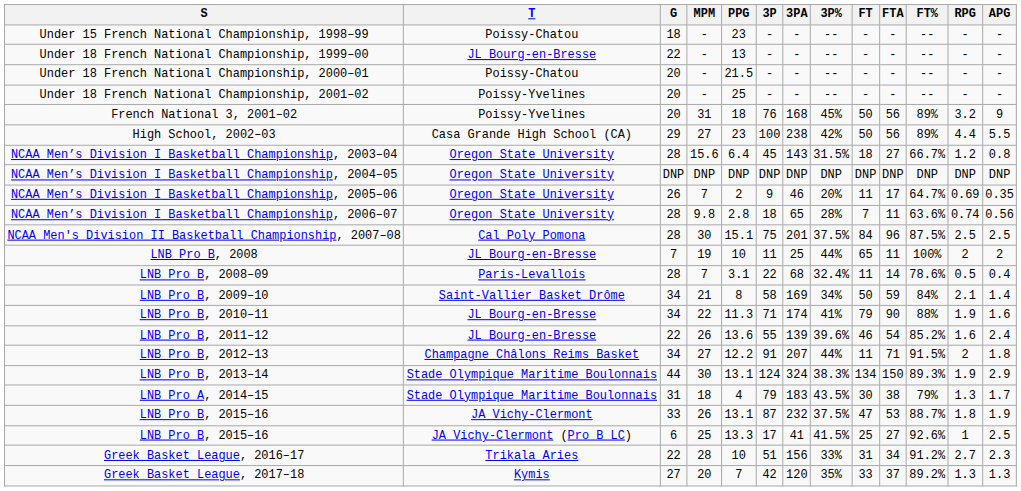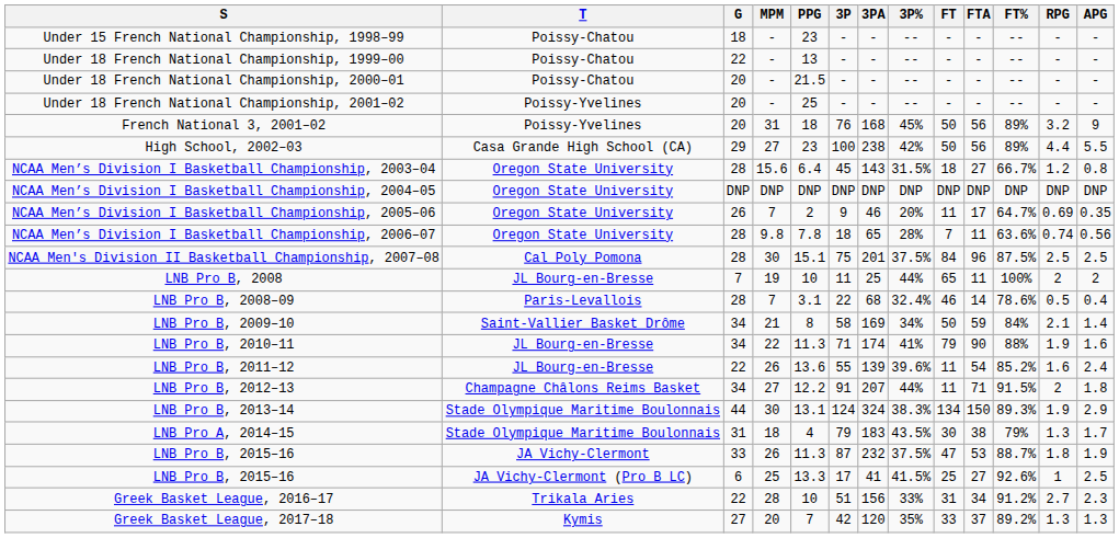 <table class="wikitable sortable" style="font-size:90%">
 <tr>
 <th scope="col"><abbr>S</abbr></th>
 <th scope="col"><abbr><a href='#'>T</a></abbr></th>
 <th scope="col"><abbr>G</abbr></th>
 <th scope="col"><abbr>MPM</abbr></th>
 <th scope="col"><abbr>PPG</abbr></th>
 <th scope="col"><abbr>3P</abbr></th>
 <th scope="col"><abbr>3PA</abbr></th>
 <th scope="col"><abbr>3P%</abbr></th>
 <th scope="col"><abbr>FT</abbr></th>
 <th scope="col"><abbr>FTA</abbr></th>
 <th scope="col"><abbr>FT%</abbr></th>
 <th scope="col"><abbr>RPG</abbr></th>
 <th scope="col"><abbr>APG</abbr></th>
 </tr>
 <tr style="text-align:center;">
 <td>Under 15 French National Championship, 1998–99</td>
 <td>Poissy-Chatou</td>
 <td>18</td>
 <td>-</td>
 <td>23</td>
 <td>-</td>
 <td>-</td>
 <td>--</td>
 <td>-</td>
 <td>-</td>
 <td>--</td>
 <td>-</td>
 <td>-</td>
 </tr>
 <tr style="text-align:center;">
 <td>Under 18 French National Championship, 1999–00</td>
-<td><a href='#'>JL Bourg-en-Bresse</a></td>
+<td>Poissy-Chatou</td>
 <td>22</td>
 <td>-</td>
 <td>13</td>
 <td>-</td>
 <td>-</td>
 <td>--</td>
 <td>-</td>
 <td>-</td>
 <td>--</td>
 <td>-</td>
 <td>-</td>
 </tr>
 <tr style="text-align:center;">
 <td>Under 18 French National Championship, 2000–01</td>
 <td>Poissy-Chatou</td>
 <td>20</td>
 <td>-</td>
 <td>21.5</td>
 <td>-</td>
 <td>-</td>
 <td>--</td>
 <td>-</td>
 <td>-</td>
 <td>--</td>
 <td>-</td>
 <td>-</td>
 </tr>
 <tr style="text-align:center;">
 <td>Under 18 French National Championship, 2001–02</td>
 <td>Poissy-Yvelines</td>
 <td>20</td>
 <td>-</td>
 <td>25</td>
 <td>-</td>
 <td>-</td>
 <td>--</td>
 <td>-</td>
 <td>-</td>
 <td>--</td>
 <td>-</td>
 <td>-</td>
 </tr>
 <tr style="text-align:center;">
 <td>French National 3, 2001–02</td>
 <td>Poissy-Yvelines</td>
 <td>20</td>
 <td>31</td>
 <td>18</td>
 <td>76</td>
 <td>168</td>
 <td>45%</td>
 <td>50</td>
 <td>56</td>
 <td>89%</td>
 <td>3.2</td>
 <td>9</td>
 </tr>
 <tr style="text-align:center;">
 <td>High School, 2002–03</td>
 <td>Casa Grande High School (CA)</td>
 <td>29</td>
 <td>27</td>
 <td>23</td>
 <td>100</td>
 <td>238</td>
 <td>42%</td>
 <td>50</td>
 <td>56</td>
 <td>89%</td>
 <td>4.4</td>
 <td>5.5</td>
 </tr>
 <tr style="text-align:center;">
 <td><a href='#'>NCAA Men’s Division I Basketball Championship</a>, 2003–04</td>
 <td><a href='#'>Oregon State University</a></td>
 <td>28</td>
 <td>15.6</td>
 <td>6.4</td>
 <td>45</td>
 <td>143</td>
 <td>31.5%</td>
 <td>18</td>
 <td>27</td>
 <td>66.7%</td>
 <td>1.2</td>
 <td>0.8</td>
 </tr>
 <tr style="text-align:center;">
 <td><a href='#'>NCAA Men’s Division I Basketball Championship</a>, 2004–05</td>
 <td><a href='#'>Oregon State University</a></td>
 <td>DNP</td>
 <td>DNP</td>
 <td>DNP</td>
 <td>DNP</td>
 <td>DNP</td>
 <td>DNP</td>
 <td>DNP</td>
 <td>DNP</td>
 <td>DNP</td>
 <td>DNP</td>
 <td>DNP</td>
 </tr>
 <tr style="text-align:center;">
 <td><a href='#'>NCAA Men’s Division I Basketball Championship</a>, 2005–06</td>
 <td><a href='#'>Oregon State University</a></td>
 <td>26</td>
 <td>7</td>
 <td>2</td>
 <td>9</td>
 <td>46</td>
 <td>20%</td>
 <td>11</td>
 <td>17</td>
 <td>64.7%</td>
 <td>0.69</td>
 <td>0.35</td>
 </tr>
 <tr style="text-align:center;">
 <td><a href='#'>NCAA Men’s Division I Basketball Championship</a>, 2006–07</td>
 <td><a href='#'>Oregon State University</a></td>
 <td>28</td>
 <td>9.8</td>
-<td>2.8</td>
+<td>7.8</td>
 <td>18</td>
 <td>65</td>
 <td>28%</td>
 <td>7</td>
 <td>11</td>
 <td>63.6%</td>
 <td>0.74</td>
 <td>0.56</td>
 </tr>
 <tr style="text-align:center;">
 <td><a href='#'>NCAA Men's Division II Basketball Championship</a>, 2007–08</td>
 <td><a href='#'>Cal Poly Pomona</a></td>
 <td>28</td>
 <td>30</td>
 <td>15.1</td>
 <td>75</td>
 <td>201</td>
 <td>37.5%</td>
 <td>84</td>
 <td>96</td>
 <td>87.5%</td>
 <td>2.5</td>
 <td>2.5</td>
 </tr>
 <tr style="text-align:center;">
 <td><a href='#'>LNB Pro B</a>, 2008</td>
 <td><a href='#'>JL Bourg-en-Bresse</a></td>
 <td>7</td>
 <td>19</td>
 <td>10</td>
 <td>11</td>
 <td>25</td>
 <td>44%</td>
 <td>65</td>
 <td>11</td>
 <td>100%</td>
 <td>2</td>
 <td>2</td>
 </tr>
 <tr style="text-align:center;">
 <td><a href='#'>LNB Pro B</a>, 2008–09</td>
 <td><a href='#'>Paris-Levallois</a></td>
 <td>28</td>
 <td>7</td>
 <td>3.1</td>
 <td>22</td>
 <td>68</td>
 <td>32.4%</td>
-<td>11</td>
+<td>46</td>
 <td>14</td>
 <td>78.6%</td>
 <td>0.5</td>
 <td>0.4</td>
 </tr>
 <tr style="text-align:center;">
 <td><a href='#'>LNB Pro B</a>, 2009–10</td>
 <td><a href='#'>Saint-Vallier Basket Drôme</a></td>
 <td>34</td>
 <td>21</td>
 <td>8</td>
 <td>58</td>
 <td>169</td>
 <td>34%</td>
 <td>50</td>
 <td>59</td>
 <td>84%</td>
 <td>2.1</td>
 <td>1.4</td>
 </tr>
 <tr style="text-align:center;">
 <td><a href='#'>LNB Pro B</a>, 2010–11</td>
 <td><a href='#'>JL Bourg-en-Bresse</a></td>
 <td>34</td>
 <td>22</td>
 <td>11.3</td>
 <td>71</td>
 <td>174</td>
 <td>41%</td>
 <td>79</td>
 <td>90</td>
 <td>88%</td>
 <td>1.9</td>
 <td>1.6</td>
 </tr>
 <tr style="text-align:center;">
 <td><a href='#'>LNB Pro B</a>, 2011–12</td>
 <td><a href='#'>JL Bourg-en-Bresse</a></td>
 <td>22</td>
 <td>26</td>
 <td>13.6</td>
 <td>55</td>
 <td>139</td>
 <td>39.6%</td>
-<td>46</td>
+<td>11</td>
 <td>54</td>
 <td>85.2%</td>
 <td>1.6</td>
 <td>2.4</td>
 </tr>
 <tr style="text-align:center;">
 <td><a href='#'>LNB Pro B</a>, 2012–13</td>
 <td><a href='#'>Champagne Châlons Reims Basket</a></td>
 <td>34</td>
 <td>27</td>
 <td>12.2</td>
 <td>91</td>
 <td>207</td>
 <td>44%</td>
 <td>11</td>
 <td>71</td>
 <td>91.5%</td>
 <td>2</td>
 <td>1.8</td>
 </tr>
 <tr style="text-align:center;">
 <td><a href='#'>LNB Pro B</a>, 2013–14</td>
 <td><a href='#'>Stade Olympique Maritime Boulonnais</a></td>
 <td>44</td>
 <td>30</td>
 <td>13.1</td>
 <td>124</td>
 <td>324</td>
 <td>38.3%</td>
 <td>134</td>
 <td>150</td>
 <td>89.3%</td>
 <td>1.9</td>
 <td>2.9</td>
 </tr>
 <tr style="text-align:center;">
 <td><a href='#'>LNB Pro A</a>, 2014–15</td>
 <td><a href='#'>Stade Olympique Maritime Boulonnais</a></td>
 <td>31</td>
 <td>18</td>
 <td>4</td>
 <td>79</td>
 <td>183</td>
 <td>43.5%</td>
 <td>30</td>
 <td>38</td>
 <td>79%</td>
 <td>1.3</td>
 <td>1.7</td>
 </tr>
 <tr style="text-align:center;">
 <td><a href='#'>LNB Pro B</a>, 2015–16</td>
 <td><a href='#'>JA Vichy-Clermont</a></td>
 <td>33</td>
 <td>26</td>
-<td>13.1</td>
+<td>11.3</td>
 <td>87</td>
 <td>232</td>
 <td>37.5%</td>
 <td>47</td>
 <td>53</td>
 <td>88.7%</td>
 <td>1.8</td>
 <td>1.9</td>
 </tr>
 <tr style="text-align:center;">
 <td><a href='#'>LNB Pro B</a>, 2015–16</td>
 <td><a href='#'>JA Vichy-Clermont</a> (<a href='#'>Pro B LC</a>)</td>
 <td>6</td>
 <td>25</td>
 <td>13.3</td>
 <td>17</td>
 <td>41</td>
 <td>41.5%</td>
 <td>25</td>
 <td>27</td>
 <td>92.6%</td>
 <td>1</td>
 <td>2.5</td>
 </tr>
 <tr style="text-align:center;">
 <td><a href='#'>Greek Basket League</a>, 2016–17</td>
 <td><a href='#'>Trikala Aries</a></td>
 <td>22</td>
 <td>28</td>
 <td>10</td>
 <td>51</td>
 <td>156</td>
 <td>33%</td>
 <td>31</td>
 <td>34</td>
 <td>91.2%</td>
 <td>2.7</td>
 <td>2.3</td>
 </tr>
 <tr style="text-align:center;">
 <td><a href='#'>Greek Basket League</a>, 2017–18</td>
 <td><a href='#'>Kymis</a></td>
 <td>27</td>
 <td>20</td>
 <td>7</td>
 <td>42</td>
 <td>120</td>
 <td>35%</td>
 <td>33</td>
 <td>37</td>
 <td>89.2%</td>
 <td>1.3</td>
 <td>1.3</td>
 </tr>
 </table>
